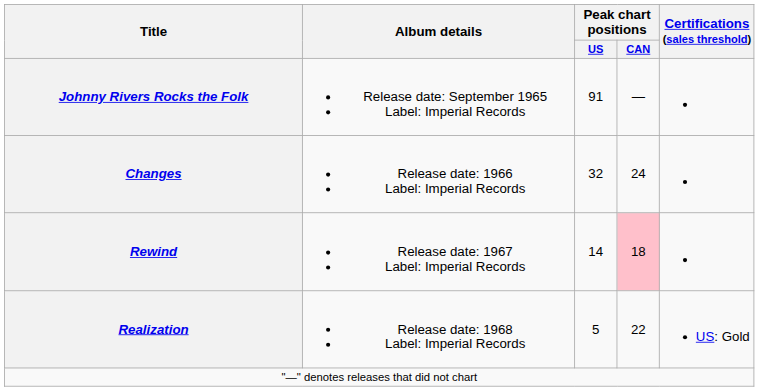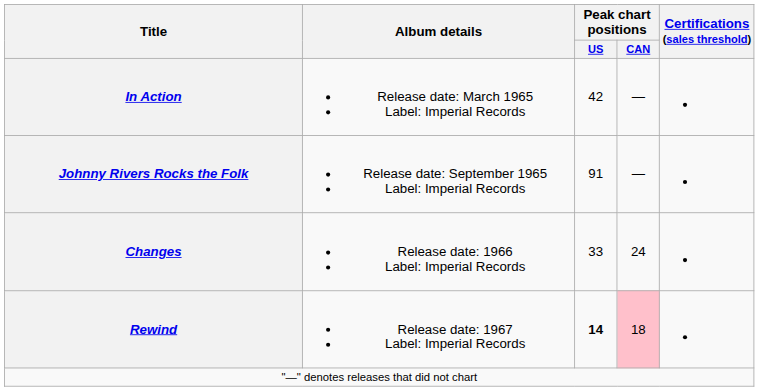 <table class="wikitable plainrowheaders" style="text-align:center;">
 <tr>
 <th scope="col" rowspan="2" style="width:22em;">Title</th>
 <th scope="col" rowspan="2" style="width:20em;">Album details</th>
 <th scope="col" colspan="2">Peak chart<br>positions</th>
 <th scope="col" rowspan="2"><a href='#'>Certifications</a><br><small>(<a href='#'>sales threshold</a>)</small></th>
 </tr>
 <tr style="font-size:smaller;">
 <th scope="col" style="width:45px;"><a href='#'>US</a><br></th>
 <th scope="col" style="width:45px;"><a href='#'>CAN</a></th>
 </tr>
 <tr>
+<th scope="row"><em><a href='#'>In Action</a></em></th>
+<td><br><ul><li>Release date: March 1965</li><li>Label: Imperial Records</li></ul></td>
+<td>42</td>
+<td>—</td>
+<td style="text-align:left;"><br><ul><li></li></ul></td>
+</tr>
+<tr>
 <th scope="row"><em><a href='#'>Johnny Rivers Rocks the Folk</a></em></th>
 <td><br><ul><li>Release date: September 1965</li><li>Label: Imperial Records</li></ul></td>
 <td>91</td>
 <td>—</td>
 <td style="text-align:left;"><br><ul><li></li></ul></td>
 </tr>
 <tr>
 <th scope="row"><em><a href='#'>Changes</a></em></th>
 <td><br><ul><li>Release date: 1966</li><li>Label: Imperial Records</li></ul></td>
-<td>32</td>
+<td>33</td>
 <td>24</td>
 <td style="text-align:left;"><br><ul><li></li></ul></td>
 </tr>
 <tr>
 <th scope="row"><em><a href='#'>Rewind</a></em></th>
 <td><br><ul><li>Release date: 1967</li><li>Label: Imperial Records</li></ul></td>
-<td>14</td>
+<td><strong>14</strong></td>
 <td style="background: pink;">18</td>
 <td style="text-align:left;"><br><ul><li></li></ul></td>
-</tr>
-<tr>
-<th scope="row"><em><a href='#'>Realization</a></em></th>
-<td><br><ul><li>Release date: 1968</li><li>Label: Imperial Records</li></ul></td>
-<td>5</td>
-<td>22</td>
-<td style="text-align:left;"><br><ul><li><a href='#'>US</a>: Gold</li></ul></td>
 </tr>
 <tr>
 <td colspan="5" style="font-size: 85%">"—" denotes releases that did not chart</td>
 </tr>
 </table>
